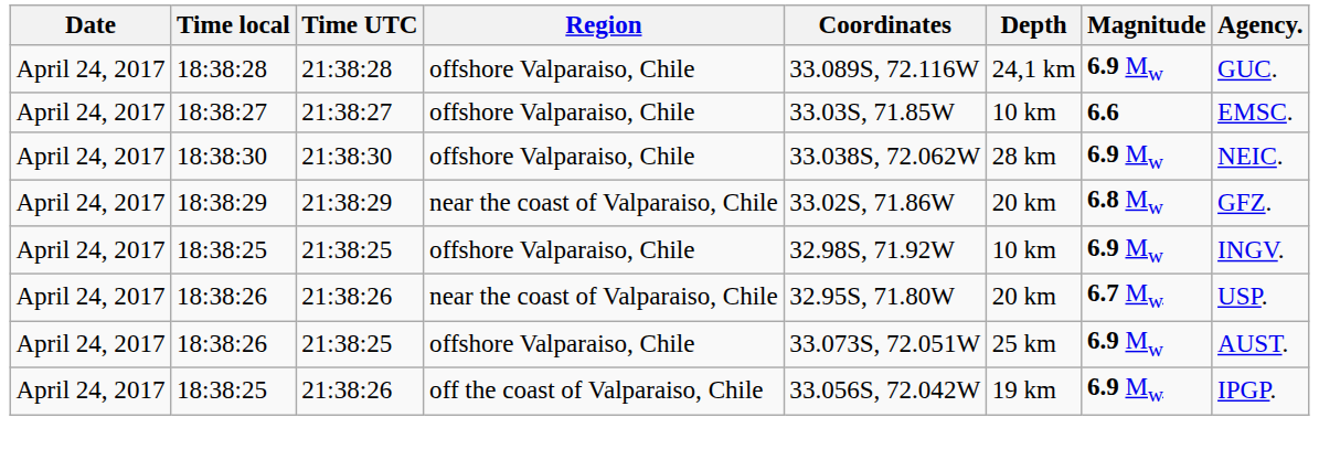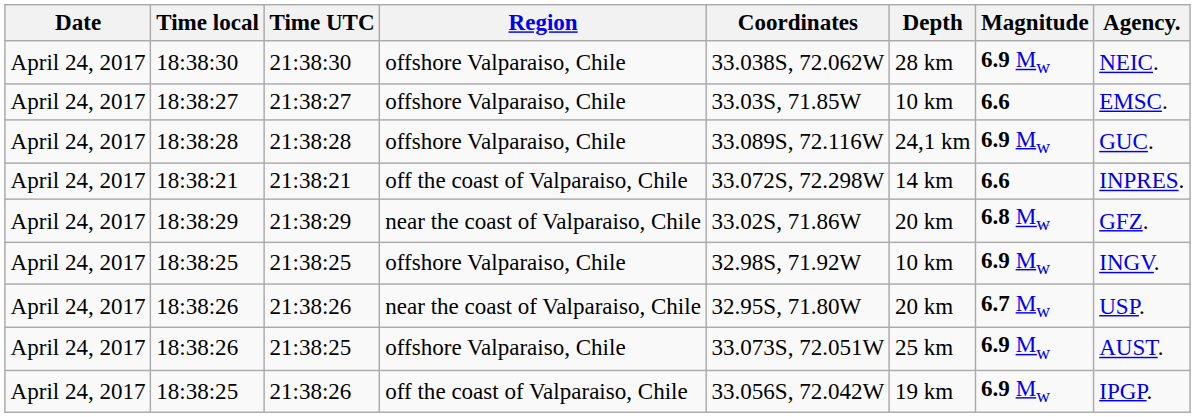 <table class="wikitable sortable col1izq col2izq col3izq col4der col5der" style="margin:1em auto;">
 <tr>
 <th>Date</th>
 <th>Time local</th>
 <th>Time UTC</th>
 <th><a href='#'>Region</a></th>
 <th>Coordinates</th>
 <th>Depth</th>
 <th>Magnitude</th>
 <th class="unsortable">Agency.</th>
 </tr>
 <tr>
 <td>April 24, 2017</td>
-<td>18:38:28</td>
-<td>21:38:28</td>
+<td>18:38:30</td>
+<td>21:38:30</td>
 <td>offshore Valparaiso, Chile</td>
-<td>33.089S, 72.116W</td>
-<td>24,1 km</td>
+<td>33.038S, 72.062W</td>
+<td>28 km</td>
 <td><strong>6.9</strong> <a href='#'>M<sub>w</sub></a></td>
-<td><a href='#'>GUC</a>.</td>
+<td><a href='#'>NEIC</a>.</td>
 </tr>
 <tr>
 <td>April 24, 2017</td>
 <td>18:38:27</td>
 <td>21:38:27</td>
 <td>offshore Valparaiso, Chile</td>
 <td>33.03S, 71.85W</td>
 <td>10 km</td>
 <td><strong>6.6</strong></td>
 <td><a href='#'>EMSC</a>.</td>
 </tr>
 <tr>
 <td>April 24, 2017</td>
-<td>18:38:30</td>
-<td>21:38:30</td>
+<td>18:38:28</td>
+<td>21:38:28</td>
 <td>offshore Valparaiso, Chile</td>
-<td>33.038S, 72.062W</td>
-<td>28 km</td>
+<td>33.089S, 72.116W</td>
+<td>24,1 km</td>
 <td><strong>6.9</strong> <a href='#'>M<sub>w</sub></a></td>
-<td><a href='#'>NEIC</a>.</td>
+<td><a href='#'>GUC</a>.</td>
+</tr>
+<tr>
+<td>April 24, 2017</td>
+<td>18:38:21</td>
+<td>21:38:21</td>
+<td>off the coast of Valparaiso, Chile</td>
+<td>33.072S, 72.298W</td>
+<td>14 km</td>
+<td><strong>6.6</strong></td>
+<td><a href='#'>INPRES</a>.</td>
 </tr>
 <tr>
 <td>April 24, 2017</td>
 <td>18:38:29</td>
 <td>21:38:29</td>
 <td>near the coast of Valparaiso, Chile</td>
 <td>33.02S, 71.86W</td>
 <td>20 km</td>
 <td><strong>6.8</strong> <a href='#'>M<sub>w</sub></a></td>
 <td><a href='#'>GFZ</a>.</td>
 </tr>
 <tr>
 <td>April 24, 2017</td>
 <td>18:38:25</td>
 <td>21:38:25</td>
 <td>offshore Valparaiso, Chile</td>
 <td>32.98S, 71.92W</td>
 <td>10 km</td>
 <td><strong>6.9</strong> <a href='#'>M<sub>w</sub></a></td>
 <td><a href='#'>INGV</a>.</td>
 </tr>
 <tr>
 <td>April 24, 2017</td>
 <td>18:38:26</td>
 <td>21:38:26</td>
 <td>near the coast of Valparaiso, Chile</td>
 <td>32.95S, 71.80W</td>
 <td>20 km</td>
 <td><strong>6.7</strong> <a href='#'>M<sub>w</sub></a></td>
 <td><a href='#'>USP</a>.</td>
 </tr>
 <tr>
 <td>April 24, 2017</td>
 <td>18:38:26</td>
 <td>21:38:25</td>
 <td>offshore Valparaiso, Chile</td>
 <td>33.073S, 72.051W</td>
 <td>25 km</td>
 <td><strong>6.9</strong> <a href='#'>M<sub>w</sub></a></td>
 <td><a href='#'>AUST</a>.</td>
 </tr>
 <tr>
 <td>April 24, 2017</td>
 <td>18:38:25</td>
 <td>21:38:26</td>
 <td>off the coast of Valparaiso, Chile</td>
 <td>33.056S, 72.042W</td>
 <td>19 km</td>
 <td><strong>6.9</strong> <a href='#'>M<sub>w</sub></a></td>
 <td><a href='#'>IPGP</a>.</td>
 </tr>
 </table>
